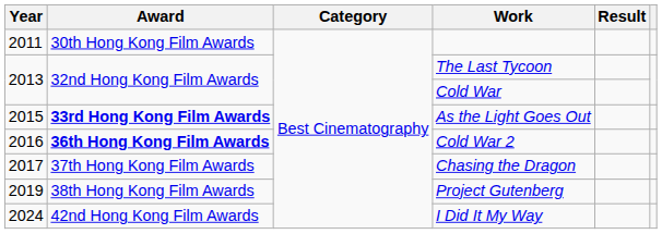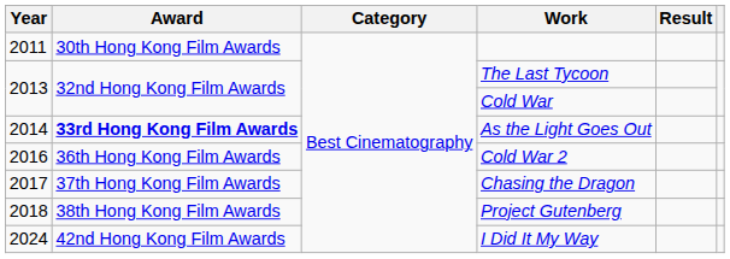 <table class="wikitable plainrowheaders">
 <tr>
 <th>Year</th>
 <th>Award</th>
 <th>Category</th>
 <th>Work</th>
 <th>Result</th>
 <th></th>
 </tr>
 <tr>
 <td>2011</td>
 <td><a href='#'>30th Hong Kong Film Awards</a></td>
 <td rowspan="8"><a href='#'>Best Cinematography</a></td>
 <td><em></em></td>
 <td></td>
 <td></td>
 </tr>
 <tr>
 <td rowspan="2">2013</td>
 <td rowspan="2"><a href='#'>32nd Hong Kong Film Awards</a></td>
 <td><em><a href='#'>The Last Tycoon</a></em></td>
 <td></td>
 <td rowspan="2"></td>
 </tr>
 <tr>
 <td><em><a href='#'>Cold War</a></em></td>
 <td></td>
 </tr>
 <tr>
-<td>2015</td>
+<td>2014</td>
 <td><strong><a href='#'>33rd Hong Kong Film Awards</a></strong></td>
 <td><em><a href='#'>As the Light Goes Out</a></em></td>
 <td></td>
 <td></td>
 </tr>
 <tr>
 <td>2016</td>
-<td><strong><a href='#'>36th Hong Kong Film Awards</a></strong></td>
+<td><a href='#'>36th Hong Kong Film Awards</a></td>
 <td><em><a href='#'>Cold War 2</a></em></td>
 <td></td>
 <td></td>
 </tr>
 <tr>
 <td>2017</td>
 <td><a href='#'>37th Hong Kong Film Awards</a></td>
 <td><em><a href='#'>Chasing the Dragon</a></em></td>
 <td></td>
 <td></td>
 </tr>
 <tr>
-<td>2019</td>
+<td>2018</td>
 <td><a href='#'>38th Hong Kong Film Awards</a></td>
 <td><em><a href='#'>Project Gutenberg</a></em></td>
 <td></td>
 <td></td>
 </tr>
 <tr>
 <td>2024</td>
 <td><a href='#'>42nd Hong Kong Film Awards</a></td>
 <td><em><a href='#'>I Did It My Way</a></em></td>
 <td></td>
 <td></td>
 </tr>
 </table>
